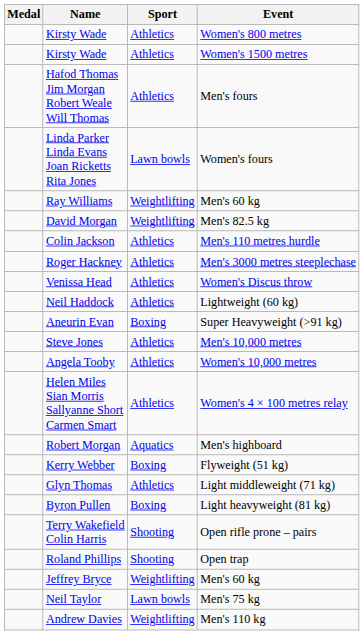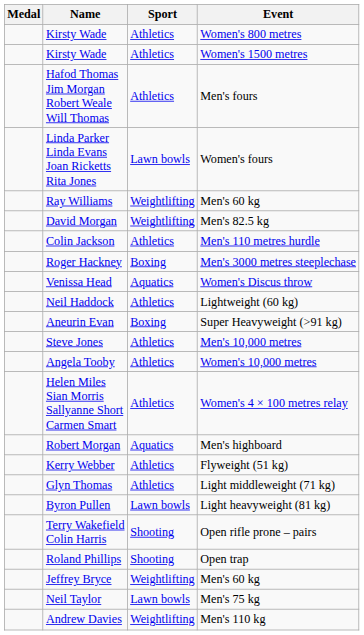 <table class="wikitable sortable" style="font-size: 95%;">
 <tr>
 <th>Medal</th>
 <th>Name</th>
 <th>Sport</th>
 <th>Event</th>
 </tr>
 <tr>
 <td></td>
 <td><a href='#'>Kirsty Wade</a></td>
 <td><a href='#'>Athletics</a></td>
 <td><a href='#'>Women's 800 metres</a></td>
 </tr>
 <tr>
 <td></td>
 <td><a href='#'>Kirsty Wade</a></td>
 <td><a href='#'>Athletics</a></td>
 <td><a href='#'>Women's 1500 metres</a></td>
 </tr>
 <tr>
 <td></td>
 <td><a href='#'>Hafod Thomas</a><br><a href='#'>Jim Morgan</a><br><a href='#'>Robert Weale</a><br><a href='#'>Will Thomas</a></td>
 <td><a href='#'>Athletics</a></td>
 <td>Men's fours</td>
 </tr>
 <tr>
 <td></td>
 <td><a href='#'>Linda Parker</a><br><a href='#'>Linda Evans</a><br><a href='#'>Joan Ricketts</a><br><a href='#'>Rita Jones</a></td>
 <td><a href='#'>Lawn bowls</a></td>
 <td>Women's fours</td>
 </tr>
 <tr>
 <td></td>
 <td><a href='#'>Ray Williams</a></td>
 <td><a href='#'>Weightlifting</a></td>
 <td>Men's 60 kg</td>
 </tr>
 <tr>
 <td></td>
 <td><a href='#'>David Morgan</a></td>
 <td><a href='#'>Weightlifting</a></td>
 <td>Men's 82.5 kg</td>
 </tr>
 <tr>
 <td></td>
 <td><a href='#'>Colin Jackson</a></td>
 <td><a href='#'>Athletics</a></td>
 <td><a href='#'>Men's 110 metres hurdle</a></td>
 </tr>
 <tr>
 <td></td>
 <td><a href='#'>Roger Hackney</a></td>
-<td><a href='#'>Athletics</a></td>
+<td><a href='#'>Boxing</a></td>
 <td><a href='#'>Men's 3000 metres steeplechase</a></td>
 </tr>
 <tr>
 <td></td>
 <td><a href='#'>Venissa Head</a></td>
-<td><a href='#'>Athletics</a></td>
+<td><a href='#'>Aquatics</a></td>
 <td><a href='#'>Women's Discus throw</a></td>
 </tr>
 <tr>
 <td></td>
 <td><a href='#'>Neil Haddock</a></td>
 <td><a href='#'>Athletics</a></td>
 <td>Lightweight (60 kg)</td>
 </tr>
 <tr>
 <td></td>
 <td><a href='#'>Aneurin Evan</a></td>
 <td><a href='#'>Boxing</a></td>
 <td>Super Heavyweight (>91 kg)</td>
 </tr>
 <tr>
 <td></td>
 <td><a href='#'>Steve Jones</a></td>
 <td><a href='#'>Athletics</a></td>
 <td><a href='#'>Men's 10,000 metres</a></td>
 </tr>
 <tr>
 <td></td>
 <td><a href='#'>Angela Tooby</a></td>
 <td><a href='#'>Athletics</a></td>
 <td><a href='#'>Women's 10,000 metres</a></td>
 </tr>
 <tr>
 <td></td>
 <td><a href='#'>Helen Miles</a><br><a href='#'>Sian Morris</a><br><a href='#'>Sallyanne Short</a><br><a href='#'>Carmen Smart</a></td>
 <td><a href='#'>Athletics</a></td>
 <td><a href='#'>Women's 4 × 100 metres relay</a></td>
 </tr>
 <tr>
 <td></td>
 <td><a href='#'>Robert Morgan</a></td>
 <td><a href='#'>Aquatics</a></td>
 <td>Men's highboard</td>
 </tr>
 <tr>
 <td></td>
 <td><a href='#'>Kerry Webber</a></td>
-<td><a href='#'>Boxing</a></td>
+<td><a href='#'>Athletics</a></td>
 <td>Flyweight (51 kg)</td>
 </tr>
 <tr>
 <td></td>
 <td><a href='#'>Glyn Thomas</a></td>
 <td><a href='#'>Athletics</a></td>
 <td>Light middleweight (71 kg)</td>
 </tr>
 <tr>
 <td></td>
 <td><a href='#'>Byron Pullen</a></td>
-<td><a href='#'>Boxing</a></td>
+<td><a href='#'>Lawn bowls</a></td>
 <td>Light heavyweight (81 kg)</td>
 </tr>
 <tr>
 <td></td>
 <td><a href='#'>Terry Wakefield</a><br><a href='#'>Colin Harris</a></td>
 <td><a href='#'>Shooting</a></td>
 <td>Open rifle prone – pairs</td>
 </tr>
 <tr>
 <td></td>
 <td><a href='#'>Roland Phillips</a></td>
 <td><a href='#'>Shooting</a></td>
 <td>Open trap</td>
 </tr>
 <tr>
 <td></td>
 <td><a href='#'>Jeffrey Bryce</a></td>
 <td><a href='#'>Weightlifting</a></td>
 <td>Men's 60 kg</td>
 </tr>
 <tr>
 <td></td>
 <td><a href='#'>Neil Taylor</a></td>
 <td><a href='#'>Lawn bowls</a></td>
 <td>Men's 75 kg</td>
 </tr>
 <tr>
 <td></td>
 <td><a href='#'>Andrew Davies</a></td>
 <td><a href='#'>Weightlifting</a></td>
 <td>Men's 110 kg</td>
 </tr>
 </table>
